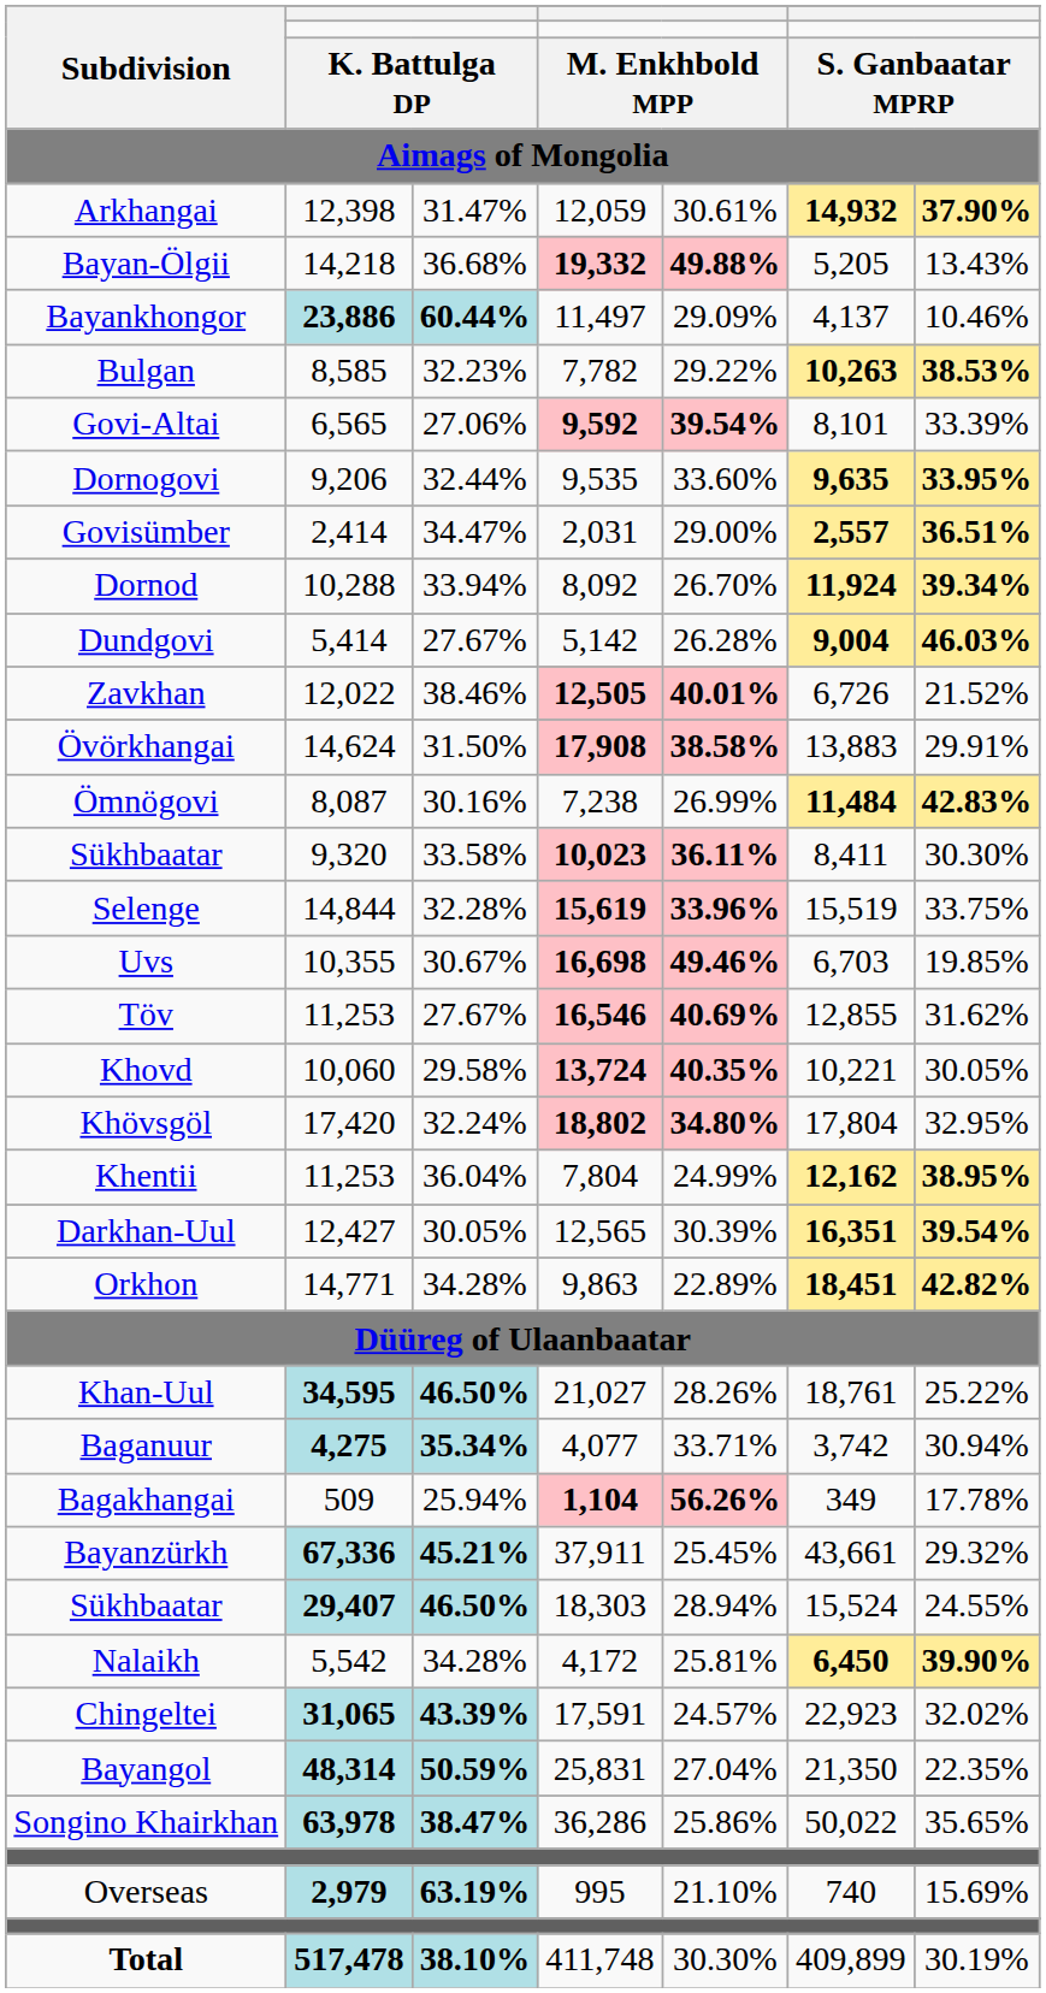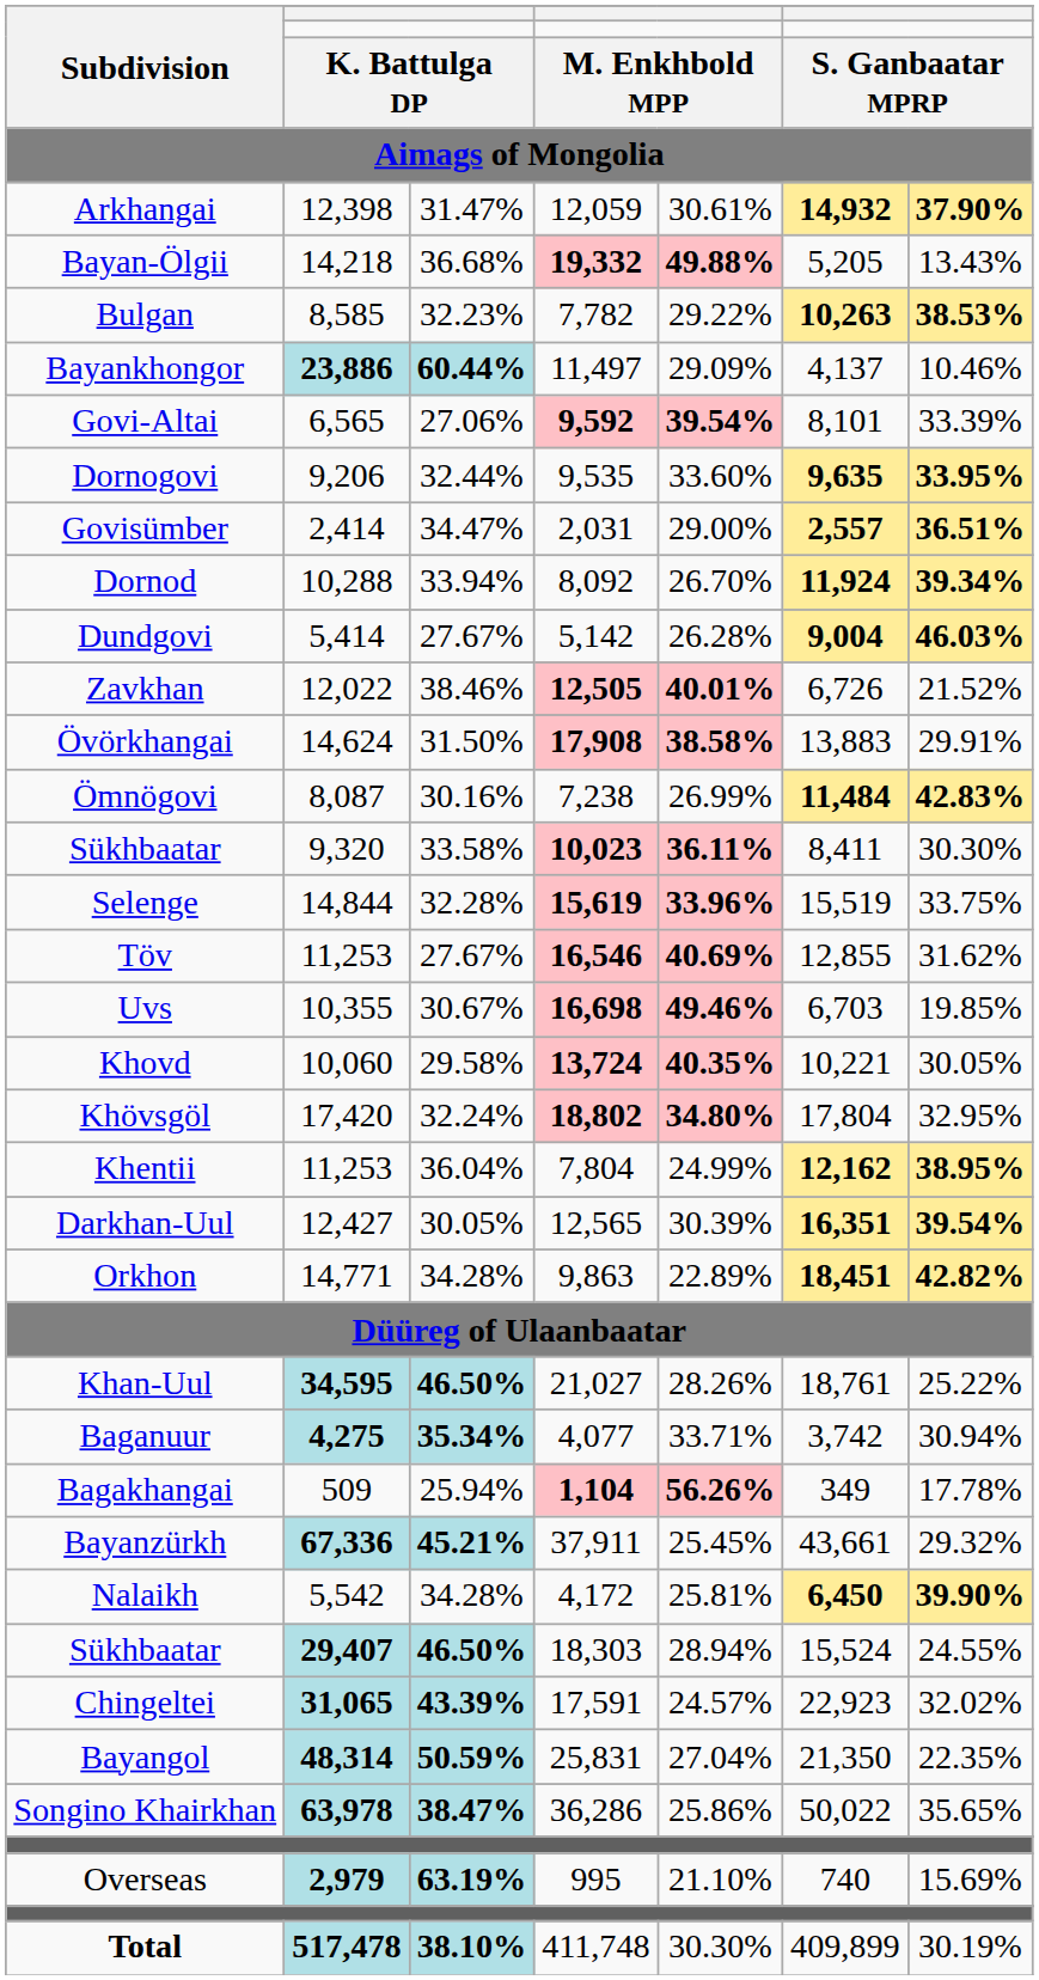 <table class=wikitable style=text-align:center>
 <tr>
 <th rowspan=4>Subdivision</th>
 </tr>
 <tr>
 <th colspan="2"></th>
 <th colspan="2"></th>
 <th colspan="2"></th>
 </tr>
 <tr>
 <td colspan="2" bgcolor=></td>
 <td colspan="2" bgcolor=></td>
 <td colspan="2" bgcolor=></td>
 </tr>
 <tr>
 <th colspan="2">K. Battulga<br><small>DP</small></th>
 <th colspan="2">M. Enkhbold<br><small>MPP</small></th>
 <th colspan="2">S. Ganbaatar<br><small>MPRP</small></th>
 </tr>
 <tr>
 <td colspan="7" align="center" bgcolor="grey"><strong><a href='#'>Aimags</a> of Mongolia</strong></td>
 </tr>
 <tr>
 <td><a href='#'>Arkhangai</a></td>
 <td>12,398</td>
 <td>31.47%</td>
 <td>12,059</td>
 <td>30.61%</td>
 <td style="background:#FFED99;"><strong>14,932</strong></td>
 <td style="background:#FFED99;"><strong>37.90%</strong></td>
 </tr>
 <tr>
 <td><a href='#'>Bayan-Ölgii</a></td>
 <td>14,218</td>
 <td>36.68%</td>
 <td style="background:#fec0c6;"><strong>19,332</strong></td>
 <td style="background:#fec0c6;"><strong>49.88%</strong></td>
 <td>5,205</td>
 <td>13.43%</td>
 </tr>
 <tr>
+<td><a href='#'>Bulgan</a></td>
+<td>8,585</td>
+<td>32.23%</td>
+<td>7,782</td>
+<td>29.22%</td>
+<td style="background:#FFED99;"><strong>10,263</strong></td>
+<td style="background:#FFED99;"><strong>38.53%</strong></td>
+</tr>
+<tr>
 <td><a href='#'>Bayankhongor</a></td>
 <td style="background:#b0e0e6;"><strong>23,886</strong></td>
 <td style="background:#b0e0e6;"><strong>60.44%</strong></td>
 <td>11,497</td>
 <td>29.09%</td>
 <td>4,137</td>
 <td>10.46%</td>
-</tr>
-<tr>
-<td><a href='#'>Bulgan</a></td>
-<td>8,585</td>
-<td>32.23%</td>
-<td>7,782</td>
-<td>29.22%</td>
-<td style="background:#FFED99;"><strong>10,263</strong></td>
-<td style="background:#FFED99;"><strong>38.53%</strong></td>
 </tr>
 <tr>
 <td><a href='#'>Govi-Altai</a></td>
 <td>6,565</td>
 <td>27.06%</td>
 <td style="background:#fec0c6;"><strong>9,592</strong></td>
 <td style="background:#fec0c6;"><strong>39.54%</strong></td>
 <td>8,101</td>
 <td>33.39%</td>
 </tr>
 <tr>
 <td><a href='#'>Dornogovi</a></td>
 <td>9,206</td>
 <td>32.44%</td>
 <td>9,535</td>
 <td>33.60%</td>
 <td style="background:#FFED99;"><strong>9,635</strong></td>
 <td style="background:#FFED99;"><strong>33.95%</strong></td>
 </tr>
 <tr>
 <td><a href='#'>Govisümber</a></td>
 <td>2,414</td>
 <td>34.47%</td>
 <td>2,031</td>
 <td>29.00%</td>
 <td style="background:#FFED99;"><strong>2,557</strong></td>
 <td style="background:#FFED99;"><strong>36.51%</strong></td>
 </tr>
 <tr>
 <td><a href='#'>Dornod</a></td>
 <td>10,288</td>
 <td>33.94%</td>
 <td>8,092</td>
 <td>26.70%</td>
 <td style="background:#FFED99;"><strong>11,924</strong></td>
 <td style="background:#FFED99;"><strong>39.34%</strong></td>
 </tr>
 <tr>
 <td><a href='#'>Dundgovi</a></td>
 <td>5,414</td>
 <td>27.67%</td>
 <td>5,142</td>
 <td>26.28%</td>
 <td style="background:#FFED99;"><strong>9,004</strong></td>
 <td style="background:#FFED99;"><strong>46.03%</strong></td>
 </tr>
 <tr>
 <td><a href='#'>Zavkhan</a></td>
 <td>12,022</td>
 <td>38.46%</td>
 <td style="background:#fec0c6;"><strong>12,505</strong></td>
 <td style="background:#fec0c6;"><strong>40.01%</strong></td>
 <td>6,726</td>
 <td>21.52%</td>
 </tr>
 <tr>
 <td><a href='#'>Övörkhangai</a></td>
 <td>14,624</td>
 <td>31.50%</td>
 <td style="background:#fec0c6;"><strong>17,908</strong></td>
 <td style="background:#fec0c6;"><strong>38.58%</strong></td>
 <td>13,883</td>
 <td>29.91%</td>
 </tr>
 <tr>
 <td><a href='#'>Ömnögovi</a></td>
 <td>8,087</td>
 <td>30.16%</td>
 <td>7,238</td>
 <td>26.99%</td>
 <td style="background:#FFED99;"><strong>11,484</strong></td>
 <td style="background:#FFED99;"><strong>42.83%</strong></td>
 </tr>
 <tr>
 <td><a href='#'>Sükhbaatar</a></td>
 <td>9,320</td>
 <td>33.58%</td>
 <td style="background:#fec0c6;"><strong>10,023</strong></td>
 <td style="background:#fec0c6;"><strong>36.11%</strong></td>
 <td>8,411</td>
 <td>30.30%</td>
 </tr>
 <tr>
 <td><a href='#'>Selenge</a></td>
 <td>14,844</td>
 <td>32.28%</td>
 <td style="background:#fec0c6;"><strong>15,619</strong></td>
 <td style="background:#fec0c6;"><strong>33.96%</strong></td>
 <td>15,519</td>
 <td>33.75%</td>
 </tr>
 <tr>
+<td><a href='#'>Töv</a></td>
+<td>11,253</td>
+<td>27.67%</td>
+<td style="background:#fec0c6;"><strong>16,546</strong></td>
+<td style="background:#fec0c6;"><strong>40.69%</strong></td>
+<td>12,855</td>
+<td>31.62%</td>
+</tr>
+<tr>
 <td><a href='#'>Uvs</a></td>
 <td>10,355</td>
 <td>30.67%</td>
 <td style="background:#fec0c6;"><strong>16,698</strong></td>
 <td style="background:#fec0c6;"><strong>49.46%</strong></td>
 <td>6,703</td>
 <td>19.85%</td>
-</tr>
-<tr>
-<td><a href='#'>Töv</a></td>
-<td>11,253</td>
-<td>27.67%</td>
-<td style="background:#fec0c6;"><strong>16,546</strong></td>
-<td style="background:#fec0c6;"><strong>40.69%</strong></td>
-<td>12,855</td>
-<td>31.62%</td>
 </tr>
 <tr>
 <td><a href='#'>Khovd</a></td>
 <td>10,060</td>
 <td>29.58%</td>
 <td style="background:#fec0c6;"><strong>13,724</strong></td>
 <td style="background:#fec0c6;"><strong>40.35%</strong></td>
 <td>10,221</td>
 <td>30.05%</td>
 </tr>
 <tr>
 <td><a href='#'>Khövsgöl</a></td>
 <td>17,420</td>
 <td>32.24%</td>
 <td style="background:#fec0c6;"><strong>18,802</strong></td>
 <td style="background:#fec0c6;"><strong>34.80%</strong></td>
 <td>17,804</td>
 <td>32.95%</td>
 </tr>
 <tr>
 <td><a href='#'>Khentii</a></td>
 <td>11,253</td>
 <td>36.04%</td>
 <td>7,804</td>
 <td>24.99%</td>
 <td style="background:#FFED99;"><strong>12,162</strong></td>
 <td style="background:#FFED99;"><strong>38.95%</strong></td>
 </tr>
 <tr>
 <td><a href='#'>Darkhan-Uul</a></td>
 <td>12,427</td>
 <td>30.05%</td>
 <td>12,565</td>
 <td>30.39%</td>
 <td style="background:#FFED99;"><strong>16,351</strong></td>
 <td style="background:#FFED99;"><strong>39.54%</strong></td>
 </tr>
 <tr>
 <td><a href='#'>Orkhon</a></td>
 <td>14,771</td>
 <td>34.28%</td>
 <td>9,863</td>
 <td>22.89%</td>
 <td style="background:#FFED99;"><strong>18,451</strong></td>
 <td style="background:#FFED99;"><strong>42.82%</strong></td>
 </tr>
 <tr>
 <td colspan="7" align="center" bgcolor="grey"><strong><a href='#'>Düüreg</a> of Ulaanbaatar</strong></td>
 </tr>
 <tr>
 <td><a href='#'>Khan-Uul</a></td>
 <td style="background:#b0e0e6;"><strong>34,595</strong></td>
 <td style="background:#b0e0e6;"><strong>46.50%</strong></td>
 <td>21,027</td>
 <td>28.26%</td>
 <td>18,761</td>
 <td>25.22%</td>
 </tr>
 <tr>
 <td><a href='#'>Baganuur</a></td>
 <td style="background:#b0e0e6;"><strong>4,275</strong></td>
 <td style="background:#b0e0e6;"><strong>35.34%</strong></td>
 <td>4,077</td>
 <td>33.71%</td>
 <td>3,742</td>
 <td>30.94%</td>
 </tr>
 <tr>
 <td><a href='#'>Bagakhangai</a></td>
 <td>509</td>
 <td>25.94%</td>
 <td style="background:#fec0c6;"><strong>1,104</strong></td>
 <td style="background:#fec0c6;"><strong>56.26%</strong></td>
 <td>349</td>
 <td>17.78%</td>
 </tr>
 <tr>
 <td><a href='#'>Bayanzürkh</a></td>
 <td style="background:#b0e0e6;"><strong>67,336</strong></td>
 <td style="background:#b0e0e6;"><strong>45.21%</strong></td>
 <td>37,911</td>
 <td>25.45%</td>
 <td>43,661</td>
 <td>29.32%</td>
 </tr>
 <tr>
+<td><a href='#'>Nalaikh</a></td>
+<td>5,542</td>
+<td>34.28%</td>
+<td>4,172</td>
+<td>25.81%</td>
+<td style="background:#FFED99;"><strong>6,450</strong></td>
+<td style="background:#FFED99;"><strong>39.90%</strong></td>
+</tr>
+<tr>
 <td><a href='#'>Sükhbaatar</a></td>
 <td style="background:#b0e0e6;"><strong>29,407</strong></td>
 <td style="background:#b0e0e6;"><strong>46.50%</strong></td>
 <td>18,303</td>
 <td>28.94%</td>
 <td>15,524</td>
 <td>24.55%</td>
-</tr>
-<tr>
-<td><a href='#'>Nalaikh</a></td>
-<td>5,542</td>
-<td>34.28%</td>
-<td>4,172</td>
-<td>25.81%</td>
-<td style="background:#FFED99;"><strong>6,450</strong></td>
-<td style="background:#FFED99;"><strong>39.90%</strong></td>
 </tr>
 <tr>
 <td><a href='#'>Chingeltei</a></td>
 <td style="background:#b0e0e6;"><strong>31,065</strong></td>
 <td style="background:#b0e0e6;"><strong>43.39%</strong></td>
 <td>17,591</td>
 <td>24.57%</td>
 <td>22,923</td>
 <td>32.02%</td>
 </tr>
 <tr>
 <td><a href='#'>Bayangol</a></td>
 <td style="background:#b0e0e6;"><strong>48,314</strong></td>
 <td style="background:#b0e0e6;"><strong>50.59%</strong></td>
 <td>25,831</td>
 <td>27.04%</td>
 <td>21,350</td>
 <td>22.35%</td>
 </tr>
 <tr>
 <td><a href='#'>Songino Khairkhan</a></td>
 <td style="background:#b0e0e6;"><strong>63,978</strong></td>
 <td style="background:#b0e0e6;"><strong>38.47%</strong></td>
 <td>36,286</td>
 <td>25.86%</td>
 <td>50,022</td>
 <td>35.65%</td>
 </tr>
 <tr>
 </tr>
 <tr style = "background:#606060; height: 2pt">
 <td colspan="7"></td>
 </tr>
 <tr>
 <td>Overseas</td>
 <td style="background:#b0e0e6;"><strong>2,979</strong></td>
 <td style="background:#b0e0e6;"><strong>63.19%</strong></td>
 <td>995</td>
 <td>21.10%</td>
 <td>740</td>
 <td>15.69%</td>
 </tr>
 <tr>
 </tr>
 <tr style = "background:#606060; height: 2pt">
 <td colspan="7"></td>
 </tr>
 <tr>
 <td><strong>Total</strong></td>
 <td style="background:#b0e0e6;"><strong>517,478</strong></td>
 <td style="background:#b0e0e6;"><strong>38.10%</strong></td>
 <td>411,748</td>
 <td>30.30%</td>
 <td>409,899</td>
 <td>30.19%</td>
 </tr>
 </table>
